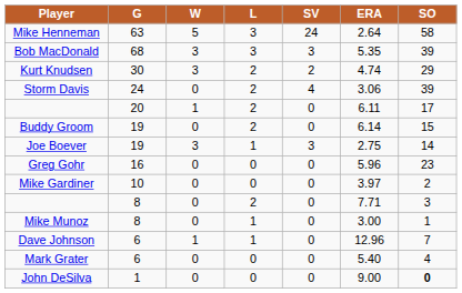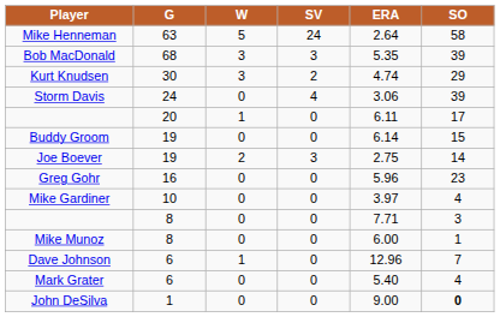 <table class="wikitable sortable">
 <tr>
 <th style="background:#bd5d29;color:white;" width="16%">Player</th>
 <th style="background:#bd5d29;color:white;" width="9%">G</th>
 <th style="background:#bd5d29;color:white;" width="9%">W</th>
-<th style="background:#bd5d29;color:white;" width="9%">L</th>
 <th style="background:#bd5d29;color:white;" width="9%">SV</th>
 <th style="background:#bd5d29;color:white;" width="9%">ERA</th>
 <th style="background:#bd5d29;color:white;" width="9%">SO</th>
 </tr>
 <tr align="center">
 <td><a href='#'>Mike Henneman</a></td>
 <td>63</td>
 <td>5</td>
-<td>3</td>
 <td>24</td>
 <td>2.64</td>
 <td>58</td>
 </tr>
 <tr align=center>
 <td><a href='#'>Bob MacDonald</a></td>
 <td>68</td>
-<td>3</td>
 <td>3</td>
 <td>3</td>
 <td>5.35</td>
 <td>39</td>
 </tr>
 <tr align="center">
 <td><a href='#'>Kurt Knudsen</a></td>
 <td>30</td>
 <td>3</td>
 <td>2</td>
-<td>2</td>
 <td>4.74</td>
 <td>29</td>
 </tr>
 <tr align="center">
 <td><a href='#'>Storm Davis</a></td>
 <td>24</td>
 <td>0</td>
-<td>2</td>
 <td>4</td>
 <td>3.06</td>
 <td>39</td>
 </tr>
 <tr align="center">
 <td></td>
 <td>20</td>
 <td>1</td>
-<td>2</td>
 <td>0</td>
 <td>6.11</td>
 <td>17</td>
 </tr>
 <tr align="center">
 <td><a href='#'>Buddy Groom</a></td>
 <td>19</td>
 <td>0</td>
-<td>2</td>
 <td>0</td>
 <td>6.14</td>
 <td>15</td>
 </tr>
 <tr align="center">
 <td><a href='#'>Joe Boever</a></td>
 <td>19</td>
-<td>3</td>
-<td>1</td>
+<td>2</td>
 <td>3</td>
 <td>2.75</td>
 <td>14</td>
 </tr>
 <tr align="center">
 <td><a href='#'>Greg Gohr</a></td>
 <td>16</td>
-<td>0</td>
 <td>0</td>
 <td>0</td>
 <td>5.96</td>
 <td>23</td>
 </tr>
 <tr align="center">
 <td><a href='#'>Mike Gardiner</a></td>
 <td>10</td>
 <td>0</td>
 <td>0</td>
-<td>0</td>
 <td>3.97</td>
-<td>2</td>
+<td>4</td>
 </tr>
 <tr align="center">
 <td></td>
 <td>8</td>
 <td>0</td>
-<td>2</td>
 <td>0</td>
 <td>7.71</td>
 <td>3</td>
 </tr>
 <tr align="center">
 <td><a href='#'>Mike Munoz</a></td>
 <td>8</td>
 <td>0</td>
-<td>1</td>
 <td>0</td>
-<td>3.00</td>
+<td>6.00</td>
 <td>1</td>
 </tr>
 <tr align="center">
 <td><a href='#'>Dave Johnson</a></td>
 <td>6</td>
-<td>1</td>
 <td>1</td>
 <td>0</td>
 <td>12.96</td>
 <td>7</td>
 </tr>
 <tr align="center">
 <td><a href='#'>Mark Grater</a></td>
 <td>6</td>
 <td>0</td>
 <td>0</td>
-<td>0</td>
 <td>5.40</td>
 <td>4</td>
 </tr>
 <tr align="center">
 <td><a href='#'>John DeSilva</a></td>
 <td>1</td>
 <td>0</td>
 <td>0</td>
-<td>0</td>
 <td>9.00</td>
 <td><strong>0</strong></td>
 </tr>
 </table>
